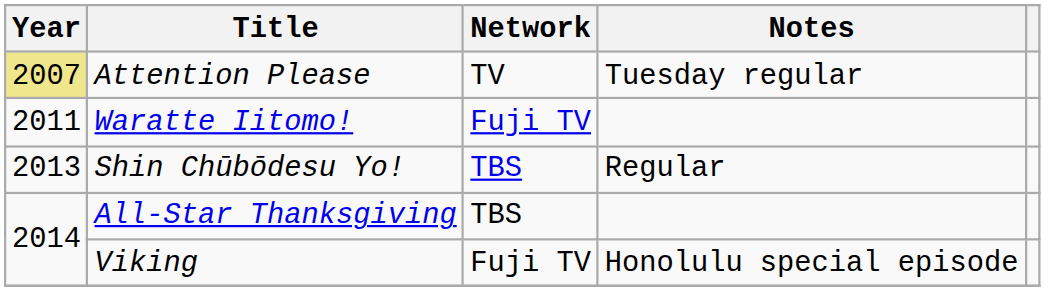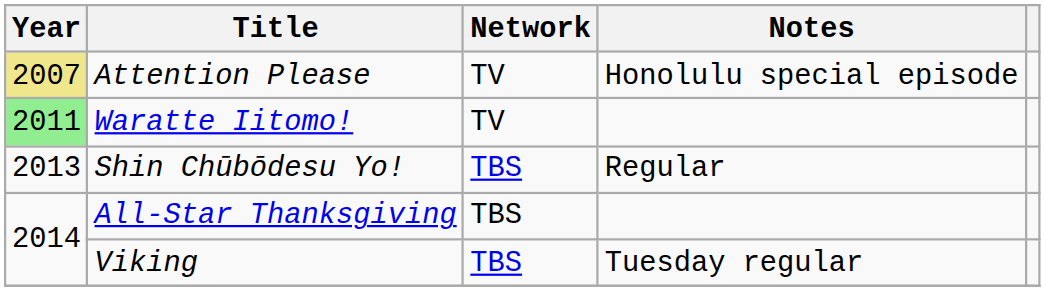 <table class="wikitable">
 <tr>
 <th>Year</th>
 <th>Title</th>
 <th>Network</th>
 <th class=unsortable>Notes</th>
 <th class=unsortable></th>
 </tr>
 <tr>
 <td style="background: khaki;">2007</td>
 <td><em>Attention Please</em></td>
 <td>TV</td>
-<td>Tuesday regular</td>
+<td>Honolulu special episode</td>
 <td></td>
 </tr>
 <tr>
-<td>2011</td>
+<td style="background: lightgreen;">2011</td>
 <td><em><a href='#'>Waratte Iitomo!</a></em></td>
-<td><a href='#'>Fuji TV</a></td>
+<td>TV</td>
 <td></td>
 <td></td>
 </tr>
 <tr>
 <td>2013</td>
 <td><em>Shin Chūbōdesu Yo!</em></td>
 <td><a href='#'>TBS</a></td>
 <td>Regular</td>
 <td></td>
 </tr>
 <tr>
 <td rowspan="2">2014</td>
 <td><em><a href='#'>All-Star Thanksgiving</a></em></td>
 <td>TBS</td>
 <td></td>
 <td></td>
 </tr>
 <tr>
 <td><em>Viking</em></td>
-<td>Fuji TV</td>
-<td>Honolulu special episode</td>
+<td><a href='#'>TBS</a></td>
+<td>Tuesday regular</td>
 <td></td>
 </tr>
 <tr>
 </tr>
 </table>
